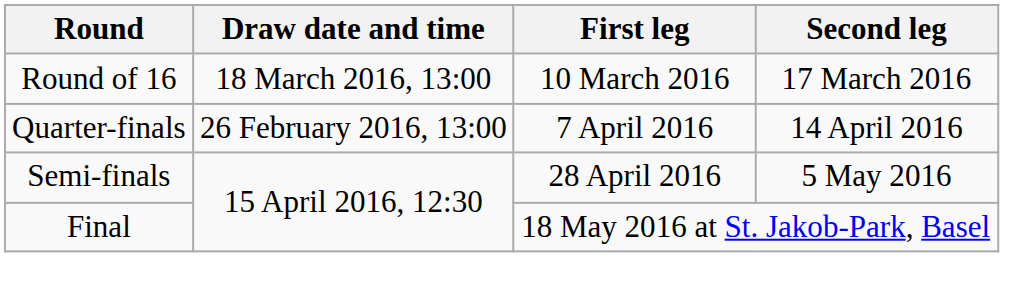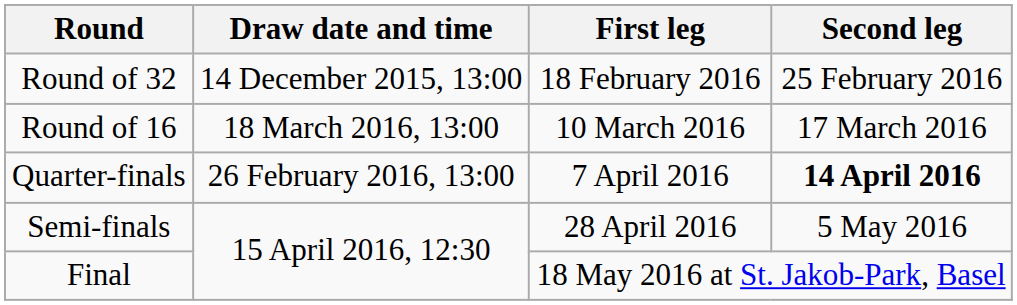 <table class="wikitable" style="text-align:center">
 <tr>
 <th>Round</th>
 <th>Draw date and time</th>
 <th>First leg</th>
 <th>Second leg</th>
+</tr>
+<tr>
+<td>Round of 32</td>
+<td>14 December 2015, 13:00</td>
+<td>18 February 2016</td>
+<td>25 February 2016</td>
 </tr>
 <tr>
 <td>Round of 16</td>
 <td>18 March 2016, 13:00</td>
 <td>10 March 2016</td>
 <td>17 March 2016</td>
 </tr>
 <tr>
 <td>Quarter-finals</td>
 <td>26 February 2016, 13:00</td>
 <td>7 April 2016</td>
-<td>14 April 2016</td>
+<td><strong>14 April 2016</strong></td>
 </tr>
 <tr>
 <td>Semi-finals</td>
 <td rowspan=2>15 April 2016, 12:30</td>
 <td>28 April 2016</td>
 <td>5 May 2016</td>
 </tr>
 <tr>
 <td>Final</td>
 <td colspan=2>18 May 2016 at <a href='#'>St. Jakob-Park</a>, <a href='#'>Basel</a></td>
 </tr>
 </table>
